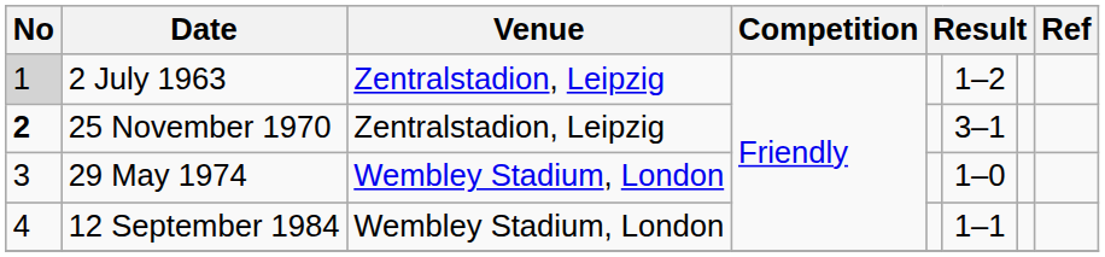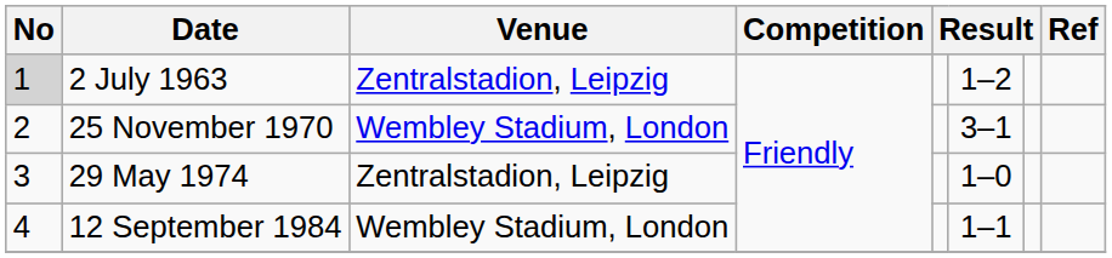 <table class="wikitable">
 <tr>
 <th>No</th>
 <th>Date</th>
 <th>Venue</th>
 <th>Competition</th>
 <th colspan="3">Result</th>
 <th>Ref</th>
 </tr>
 <tr>
 <td style="background: lightgrey;">1</td>
 <td>2 July 1963</td>
 <td> <a href='#'>Zentralstadion</a>, <a href='#'>Leipzig</a></td>
 <td rowspan=4><a href='#'>Friendly</a></td>
 <td align=right></td>
 <td align=center>1–2</td>
 <td><strong></strong></td>
 <td></td>
 </tr>
 <tr>
-<td><strong>2</strong></td>
+<td>2</td>
 <td>25 November 1970</td>
-<td> Zentralstadion, Leipzig</td>
+<td> <a href='#'>Wembley Stadium</a>, <a href='#'>London</a></td>
 <td align=right><strong></strong></td>
 <td align=center>3–1</td>
 <td></td>
 <td></td>
 </tr>
 <tr>
 <td>3</td>
 <td>29 May 1974</td>
-<td> <a href='#'>Wembley Stadium</a>, <a href='#'>London</a></td>
+<td> Zentralstadion, Leipzig</td>
 <td align=right></td>
 <td align=center>1–0</td>
 <td></td>
 <td></td>
 </tr>
 <tr>
 <td>4</td>
 <td>12 September 1984</td>
 <td> Wembley Stadium, London</td>
 <td align=right><strong></strong></td>
 <td align=center>1–1</td>
 <td></td>
 <td></td>
 </tr>
 <tr>
 </tr>
 </table>
